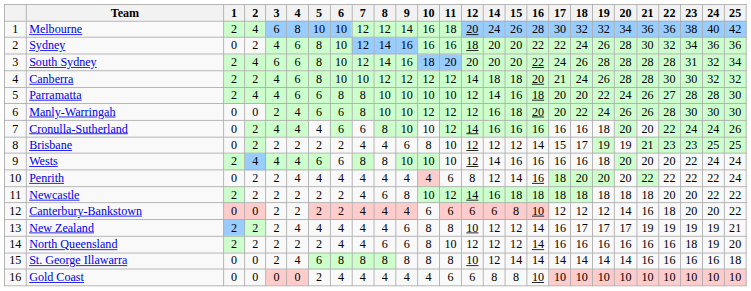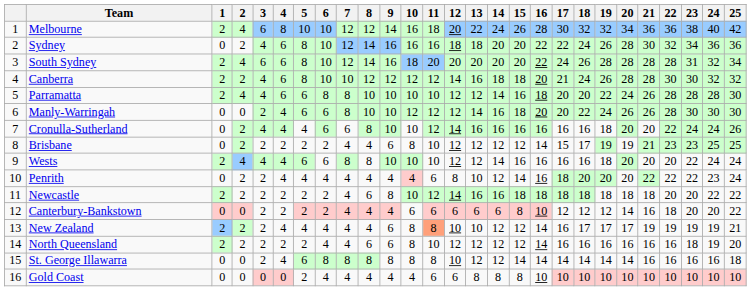 <table class="wikitable" style="text-align:center; line-height: 90%; font-size:90%;" width=100%>
 <tr>
 <th width=20 abbr="Position"></th>
 <th width=250>Team</th>
 <th width=20 abbr="Round 1">1</th>
 <th width=20 abbr="Round 2">2</th>
 <th width=20 abbr="Round 3">3</th>
 <th width=20 abbr="Round 4">4</th>
 <th width=20 abbr="Round 5">5</th>
 <th width=20 abbr="Round 6">6</th>
 <th width=20 abbr="Round 7">7</th>
 <th width=20 abbr="Round 8">8</th>
 <th width=20 abbr="Round 9">9</th>
 <th width=20 abbr="Round 10">10</th>
 <th width=20 abbr="Round 11">11</th>
 <th width=20 abbr="Round 12">12</th>
+<th width=20 abbr="Round 13">13</th>
 <th width=20 abbr="Round 14">14</th>
 <th width=20 abbr="Round 15">15</th>
 <th width=20 abbr="Round 16">16</th>
 <th width=20 abbr="Round 17">17</th>
 <th width=20 abbr="Round 18">18</th>
 <th width=20 abbr="Round 19">19</th>
 <th width=20 abbr="Round 20">20</th>
 <th width=20 abbr="Round 21">21</th>
 <th width=20 abbr="Round 22">22</th>
 <th width=20 abbr="Round 23">23</th>
 <th width=20 abbr="Round 24">24</th>
 <th width=20 abbr="Round 25">25</th>
 </tr>
 <tr>
 <td>1</td>
 <td style="text-align:left;"> <a href='#'>Melbourne</a></td>
 <td style="background: #ccffcc;">2</td>
 <td style="background: #ccffcc;">4</td>
 <td style="background: #99ccff;">6</td>
 <td style="background: #99ccff;">8</td>
 <td style="background: #99ccff;">10</td>
 <td style="background: #99ccff;">10</td>
 <td style="background: #ccffcc;">12</td>
 <td style="background: #ccffcc;">12</td>
 <td style="background: #ccffcc;">14</td>
 <td style="background: #ccffcc;">16</td>
 <td style="background: #ccffcc;">18</td>
 <td style="background: #99ccff;"><u>20</u></td>
+<td style="background: #99ccff;">22</td>
 <td style="background: #99ccff;">24</td>
 <td style="background: #99ccff;">26</td>
 <td style="background: #99ccff;">28</td>
 <td style="background: #99ccff;">30</td>
 <td style="background: #99ccff;">32</td>
 <td style="background: #99ccff;">32</td>
 <td style="background: #99ccff;">34</td>
 <td style="background: #99ccff;">36</td>
 <td style="background: #99ccff;">36</td>
 <td style="background: #99ccff;">38</td>
 <td style="background: #99ccff;">40</td>
 <td style="background: #99ccff;">42</td>
 </tr>
 <tr>
 <td>2</td>
 <td style="text-align:left;"> <a href='#'>Sydney</a></td>
 <td>0</td>
 <td>2</td>
 <td style="background: #ccffcc;">4</td>
 <td style="background: #ccffcc;">6</td>
 <td style="background: #ccffcc;">8</td>
 <td style="background: #ccffcc;">10</td>
 <td style="background: #99ccff;">12</td>
 <td style="background: #99ccff;">14</td>
 <td style="background: #99ccff;">16</td>
 <td style="background: #ccffcc;">16</td>
 <td style="background: #ccffcc;">16</td>
 <td style="background: #ccffcc;"><u>18</u></td>
+<td style="background: #ccffcc;">18</td>
 <td style="background: #ccffcc;">20</td>
 <td style="background: #ccffcc;">20</td>
 <td style="background: #ccffcc;">22</td>
 <td style="background: #ccffcc;">22</td>
 <td style="background: #ccffcc;">24</td>
 <td style="background: #ccffcc;">26</td>
 <td style="background: #ccffcc;">28</td>
 <td style="background: #ccffcc;">30</td>
 <td style="background: #ccffcc;">32</td>
 <td style="background: #ccffcc;">34</td>
 <td style="background: #ccffcc;">36</td>
 <td style="background: #ccffcc;">36</td>
 </tr>
 <tr>
 <td>3</td>
 <td style="text-align:left;"> <a href='#'>South Sydney</a></td>
 <td style="background: #ccffcc;">2</td>
 <td style="background: #ccffcc;">4</td>
 <td style="background: #ccffcc;">6</td>
 <td style="background: #ccffcc;">6</td>
 <td style="background: #ccffcc;">8</td>
 <td style="background: #ccffcc;">10</td>
 <td style="background: #ccffcc;">12</td>
 <td style="background: #ccffcc;">14</td>
 <td style="background: #ccffcc;">16</td>
 <td style="background: #99ccff;">18</td>
 <td style="background: #99ccff;">20</td>
 <td style="background: #ccffcc;">20</td>
 <td style="background: #ccffcc;">20</td>
 <td style="background: #ccffcc;">20</td>
+<td style="background: #ccffcc;">20</td>
 <td style="background: #ccffcc;"><u>22</u></td>
 <td style="background: #ccffcc;">24</td>
 <td style="background: #ccffcc;">26</td>
 <td style="background: #ccffcc;">28</td>
 <td style="background: #ccffcc;">28</td>
 <td style="background: #ccffcc;">28</td>
 <td style="background: #ccffcc;">28</td>
 <td style="background: #ccffcc;">31</td>
 <td style="background: #ccffcc;">32</td>
 <td style="background: #ccffcc;">34</td>
 </tr>
 <tr>
 <td>4</td>
 <td style="text-align:left;"> <a href='#'>Canberra</a></td>
 <td style="background: #ccffcc;">2</td>
 <td style="background: #ccffcc;">2</td>
 <td style="background: #ccffcc;">4</td>
 <td style="background: #ccffcc;">6</td>
 <td style="background: #ccffcc;">8</td>
 <td style="background: #ccffcc;">10</td>
 <td style="background: #ccffcc;">10</td>
 <td style="background: #ccffcc;">12</td>
 <td style="background: #ccffcc;">12</td>
 <td style="background: #ccffcc;">12</td>
 <td style="background: #ccffcc;">12</td>
 <td style="background: #ccffcc;">14</td>
+<td style="background: #ccffcc;">16</td>
 <td style="background: #ccffcc;">18</td>
 <td style="background: #ccffcc;">18</td>
 <td style="background: #ccffcc;"><u>20</u></td>
 <td style="background: #ccffcc;">21</td>
 <td style="background: #ccffcc;">24</td>
 <td style="background: #ccffcc;">26</td>
 <td style="background: #ccffcc;">28</td>
 <td style="background: #ccffcc;">28</td>
 <td style="background: #ccffcc;">30</td>
 <td style="background: #ccffcc;">30</td>
 <td style="background: #ccffcc;">32</td>
 <td style="background: #ccffcc;">32</td>
 </tr>
 <tr>
 <td>5</td>
 <td style="text-align:left;"> <a href='#'>Parramatta</a></td>
 <td style="background: #ccffcc;">2</td>
 <td style="background: #ccffcc;">4</td>
 <td style="background: #ccffcc;">4</td>
 <td style="background: #ccffcc;">6</td>
 <td style="background: #ccffcc;">6</td>
 <td style="background: #ccffcc;">8</td>
 <td style="background: #ccffcc;">8</td>
 <td style="background: #ccffcc;">10</td>
 <td style="background: #ccffcc;">10</td>
 <td style="background: #ccffcc;">10</td>
 <td style="background: #ccffcc;">10</td>
 <td style="background: #ccffcc;">12</td>
+<td style="background: #ccffcc;">12</td>
 <td style="background: #ccffcc;">14</td>
 <td style="background: #ccffcc;">16</td>
 <td style="background: #ccffcc;"><u>18</u></td>
 <td style="background: #ccffcc;">20</td>
 <td style="background: #ccffcc;">20</td>
 <td style="background: #ccffcc;">22</td>
 <td style="background: #ccffcc;">24</td>
 <td style="background: #ccffcc;">26</td>
-<td style="background: #ccffcc;">27</td>
+<td style="background: #ccffcc;">28</td>
 <td style="background: #ccffcc;">28</td>
 <td style="background: #ccffcc;">28</td>
 <td style="background: #ccffcc;">30</td>
 </tr>
 <tr>
 <td>6</td>
 <td style="text-align:left;"> <a href='#'>Manly-Warringah</a></td>
 <td>0</td>
 <td>0</td>
 <td style="background: #ccffcc;">2</td>
 <td style="background: #ccffcc;">4</td>
 <td style="background: #ccffcc;">6</td>
 <td style="background: #ccffcc;">6</td>
 <td style="background: #ccffcc;">8</td>
 <td style="background: #ccffcc;">10</td>
 <td style="background: #ccffcc;">10</td>
 <td style="background: #ccffcc;">12</td>
 <td style="background: #ccffcc;">12</td>
 <td style="background: #ccffcc;">12</td>
+<td style="background: #ccffcc;">14</td>
 <td style="background: #ccffcc;">16</td>
 <td style="background: #ccffcc;">18</td>
 <td style="background: #ccffcc;"><u>20</u></td>
 <td style="background: #ccffcc;">20</td>
 <td style="background: #ccffcc;">22</td>
 <td style="background: #ccffcc;">24</td>
 <td style="background: #ccffcc;">26</td>
 <td style="background: #ccffcc;">26</td>
 <td style="background: #ccffcc;">28</td>
 <td style="background: #ccffcc;">30</td>
 <td style="background: #ccffcc;">30</td>
 <td style="background: #ccffcc;">30</td>
 </tr>
 <tr>
 <td>7</td>
 <td style="text-align:left;"> <a href='#'>Cronulla-Sutherland</a></td>
 <td>0</td>
 <td style="background: #ccffcc;">2</td>
 <td style="background: #ccffcc;">4</td>
 <td style="background: #ccffcc;">4</td>
 <td>4</td>
 <td style="background: #ccffcc;">6</td>
 <td>6</td>
 <td style="background: #ccffcc;">8</td>
 <td style="background: #ccffcc;">10</td>
 <td>10</td>
 <td style="background: #ccffcc;">12</td>
 <td style="background: #ccffcc;"><u>14</u></td>
 <td style="background: #ccffcc;">16</td>
 <td style="background: #ccffcc;">16</td>
 <td style="background: #ccffcc;">16</td>
+<td style="background: #ccffcc;">16</td>
 <td>16</td>
 <td>16</td>
 <td>18</td>
 <td style="background: #ccffcc;">20</td>
 <td>20</td>
 <td style="background: #ccffcc;">22</td>
 <td style="background: #ccffcc;">24</td>
 <td style="background: #ccffcc;">24</td>
 <td style="background: #ccffcc;">26</td>
 </tr>
 <tr>
 <td>8</td>
 <td style="text-align:left;"> <a href='#'>Brisbane</a></td>
 <td>0</td>
 <td style="background: #ccffcc;">2</td>
 <td>2</td>
 <td>2</td>
 <td>2</td>
 <td>2</td>
 <td>4</td>
 <td>4</td>
 <td>6</td>
 <td>8</td>
 <td>10</td>
 <td><u>12</u></td>
+<td>12</td>
 <td>12</td>
 <td>12</td>
 <td>14</td>
 <td>15</td>
 <td>17</td>
 <td style="background: #ccffcc;">19</td>
 <td>19</td>
 <td style="background: #ccffcc;">21</td>
 <td style="background: #ccffcc;">23</td>
 <td style="background: #ccffcc;">23</td>
 <td style="background: #ccffcc;">25</td>
 <td style="background: #ccffcc;">25</td>
 </tr>
 <tr>
 <td>9</td>
 <td style="text-align:left;"> <a href='#'>Wests</a></td>
 <td style="background: #ccffcc;">2</td>
 <td style="background: #99ccff;">4</td>
 <td style="background: #ccffcc;">4</td>
 <td style="background: #ccffcc;">4</td>
 <td style="background: #ccffcc;">6</td>
 <td>6</td>
 <td style="background: #ccffcc;">8</td>
 <td>8</td>
 <td style="background: #ccffcc;">10</td>
 <td style="background: #ccffcc;">10</td>
 <td>10</td>
 <td><u>12</u></td>
+<td>12</td>
 <td>14</td>
 <td>16</td>
 <td>16</td>
 <td>16</td>
 <td>16</td>
 <td>18</td>
 <td style="background: #ccffcc;">20</td>
 <td>20</td>
 <td>20</td>
 <td>22</td>
 <td>24</td>
 <td>24</td>
 </tr>
 <tr>
 <td>10</td>
 <td style="text-align:left;"> <a href='#'>Penrith</a></td>
 <td>0</td>
 <td>2</td>
 <td>2</td>
 <td>4</td>
 <td>4</td>
 <td>4</td>
 <td>4</td>
 <td>4</td>
 <td>4</td>
 <td style="background: #ffcccc;">4</td>
 <td>6</td>
 <td>8</td>
+<td>10</td>
 <td>12</td>
 <td>14</td>
 <td><u>16</u></td>
 <td style="background: #ccffcc;">18</td>
 <td style="background: #ccffcc;">20</td>
 <td style="background: #ccffcc;">20</td>
 <td>20</td>
 <td style="background: #ccffcc;">22</td>
 <td>22</td>
 <td>22</td>
-<td>22</td>
+<td>23</td>
 <td>24</td>
 </tr>
 <tr>
 <td>11</td>
 <td style="text-align:left;"> <a href='#'>Newcastle</a></td>
 <td style="background: #ccffcc;">2</td>
 <td>2</td>
 <td>2</td>
 <td>2</td>
 <td>2</td>
 <td>2</td>
 <td>4</td>
 <td>6</td>
 <td>8</td>
 <td style="background: #ccffcc;">10</td>
 <td style="background: #ccffcc;">12</td>
 <td style="background: #ccffcc;"><u>14</u></td>
+<td style="background: #ccffcc;">16</td>
 <td style="background: #ccffcc;">16</td>
 <td style="background: #ccffcc;">18</td>
 <td style="background: #ccffcc;">18</td>
 <td style="background: #ccffcc;">18</td>
 <td style="background: #ccffcc;">18</td>
 <td>18</td>
 <td>18</td>
 <td>18</td>
 <td>20</td>
 <td>20</td>
 <td>22</td>
 <td>22</td>
 </tr>
 <tr>
 <td>12</td>
 <td style="text-align:left;"> <a href='#'>Canterbury-Bankstown</a></td>
 <td style="background: #ffcccc;">0</td>
 <td style="background: #ffcccc;">0</td>
 <td>2</td>
 <td>2</td>
 <td style="background: #ffcccc;">2</td>
 <td style="background: #ffcccc;">2</td>
 <td style="background: #ffcccc;">4</td>
 <td style="background: #ffcccc;">4</td>
 <td style="background: #ffcccc;">4</td>
 <td>6</td>
 <td style="background: #ffcccc;">6</td>
 <td style="background: #ffcccc;">6</td>
 <td style="background: #ffcccc;">6</td>
+<td style="background: #ffcccc;">6</td>
 <td style="background: #ffcccc;">8</td>
 <td style="background: #ffcccc;"><u>10</u></td>
 <td>12</td>
 <td>12</td>
 <td>12</td>
 <td>14</td>
 <td>16</td>
 <td>18</td>
 <td>20</td>
 <td>20</td>
 <td>22</td>
 </tr>
 <tr>
 <td>13</td>
 <td style="text-align:left;"> <a href='#'>New Zealand</a></td>
 <td style="background: #99ccff;">2</td>
 <td style="background: #ccffcc;">2</td>
 <td>2</td>
 <td>4</td>
 <td>4</td>
 <td>4</td>
 <td>4</td>
 <td>4</td>
 <td>6</td>
 <td>8</td>
-<td>8</td>
+<td style="background: lightsalmon;">8</td>
 <td><u>10</u></td>
+<td>10</td>
 <td>12</td>
 <td>12</td>
 <td>14</td>
 <td>16</td>
 <td>17</td>
 <td>17</td>
 <td>17</td>
 <td>19</td>
 <td>19</td>
 <td>19</td>
 <td>19</td>
 <td>21</td>
 </tr>
 <tr>
 <td>14</td>
 <td style="text-align:left;"> <a href='#'>North Queensland</a></td>
 <td style="background: #ccffcc;">2</td>
 <td>2</td>
 <td>2</td>
 <td>2</td>
 <td>2</td>
 <td>4</td>
 <td>4</td>
 <td>6</td>
 <td>6</td>
 <td>8</td>
 <td>10</td>
 <td>12</td>
 <td>12</td>
 <td>12</td>
+<td>12</td>
 <td><u>14</u></td>
 <td>16</td>
 <td>16</td>
 <td>16</td>
 <td>16</td>
 <td>16</td>
 <td>16</td>
 <td>18</td>
 <td>19</td>
 <td>20</td>
 </tr>
 <tr>
 <td>15</td>
 <td style="text-align:left;"> <a href='#'>St. George Illawarra</a></td>
 <td>0</td>
 <td>0</td>
 <td>2</td>
 <td>4</td>
 <td style="background: #ccffcc;">6</td>
 <td style="background: #ccffcc;">8</td>
 <td style="background: #ccffcc;">8</td>
 <td style="background: #ccffcc;">8</td>
 <td>8</td>
 <td>8</td>
 <td>8</td>
 <td><u>10</u></td>
+<td>12</td>
 <td>12</td>
 <td>14</td>
 <td>14</td>
 <td>14</td>
 <td>14</td>
 <td>14</td>
 <td>14</td>
 <td>16</td>
 <td>16</td>
 <td>16</td>
 <td>16</td>
 <td>18</td>
 </tr>
 <tr>
 <td>16</td>
 <td style="text-align:left;"> <a href='#'>Gold Coast</a></td>
 <td>0</td>
 <td>0</td>
 <td style="background: #ffcccc;">0</td>
 <td style="background: #ffcccc;">0</td>
 <td>2</td>
 <td>4</td>
 <td>4</td>
 <td>4</td>
 <td>4</td>
 <td>4</td>
 <td>6</td>
 <td>6</td>
 <td>8</td>
 <td>8</td>
+<td>8</td>
 <td><u>10</u></td>
 <td style="background: #ffcccc;">10</td>
 <td style="background: #ffcccc;">10</td>
 <td style="background: #ffcccc;">10</td>
 <td style="background: #ffcccc;">10</td>
 <td style="background: #ffcccc;">10</td>
 <td style="background: #ffcccc;">10</td>
 <td style="background: #ffcccc;">10</td>
 <td style="background: #ffcccc;">10</td>
 <td style="background: #ffcccc;">10</td>
 </tr>
 </table>
